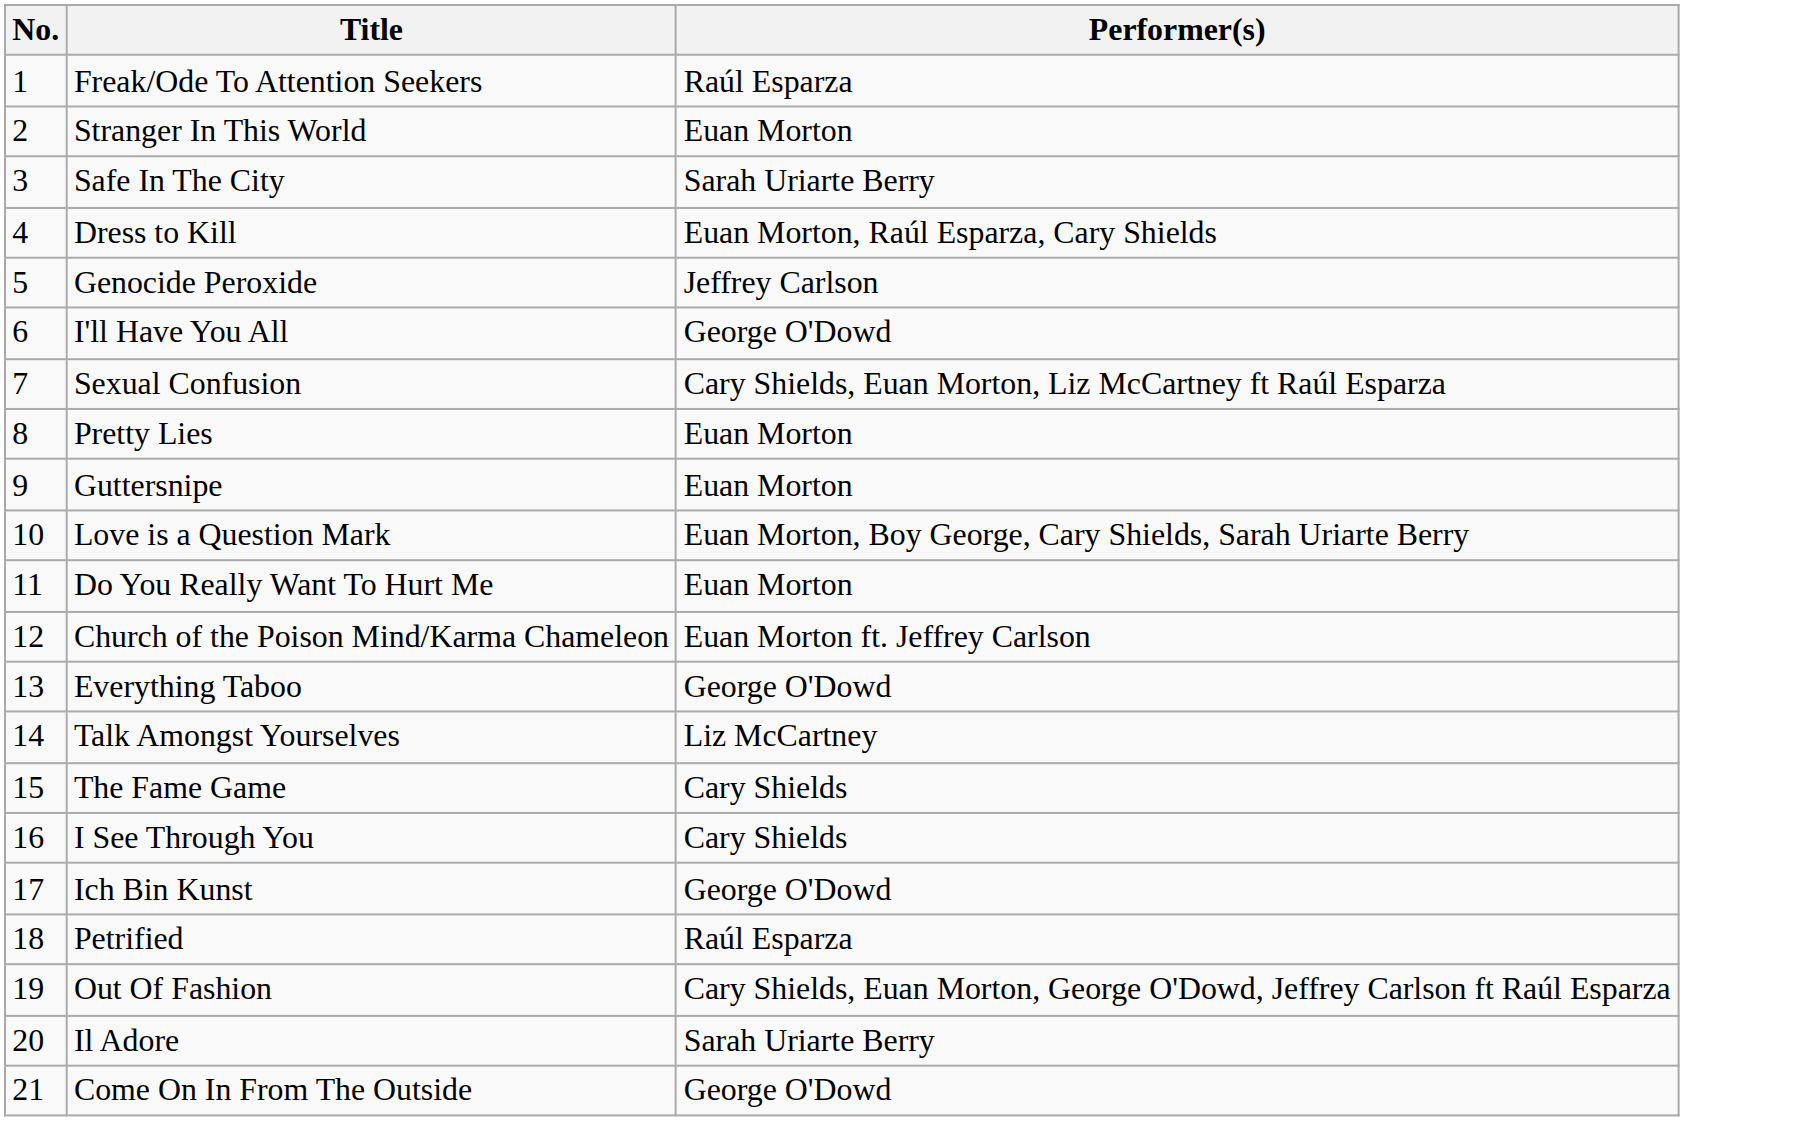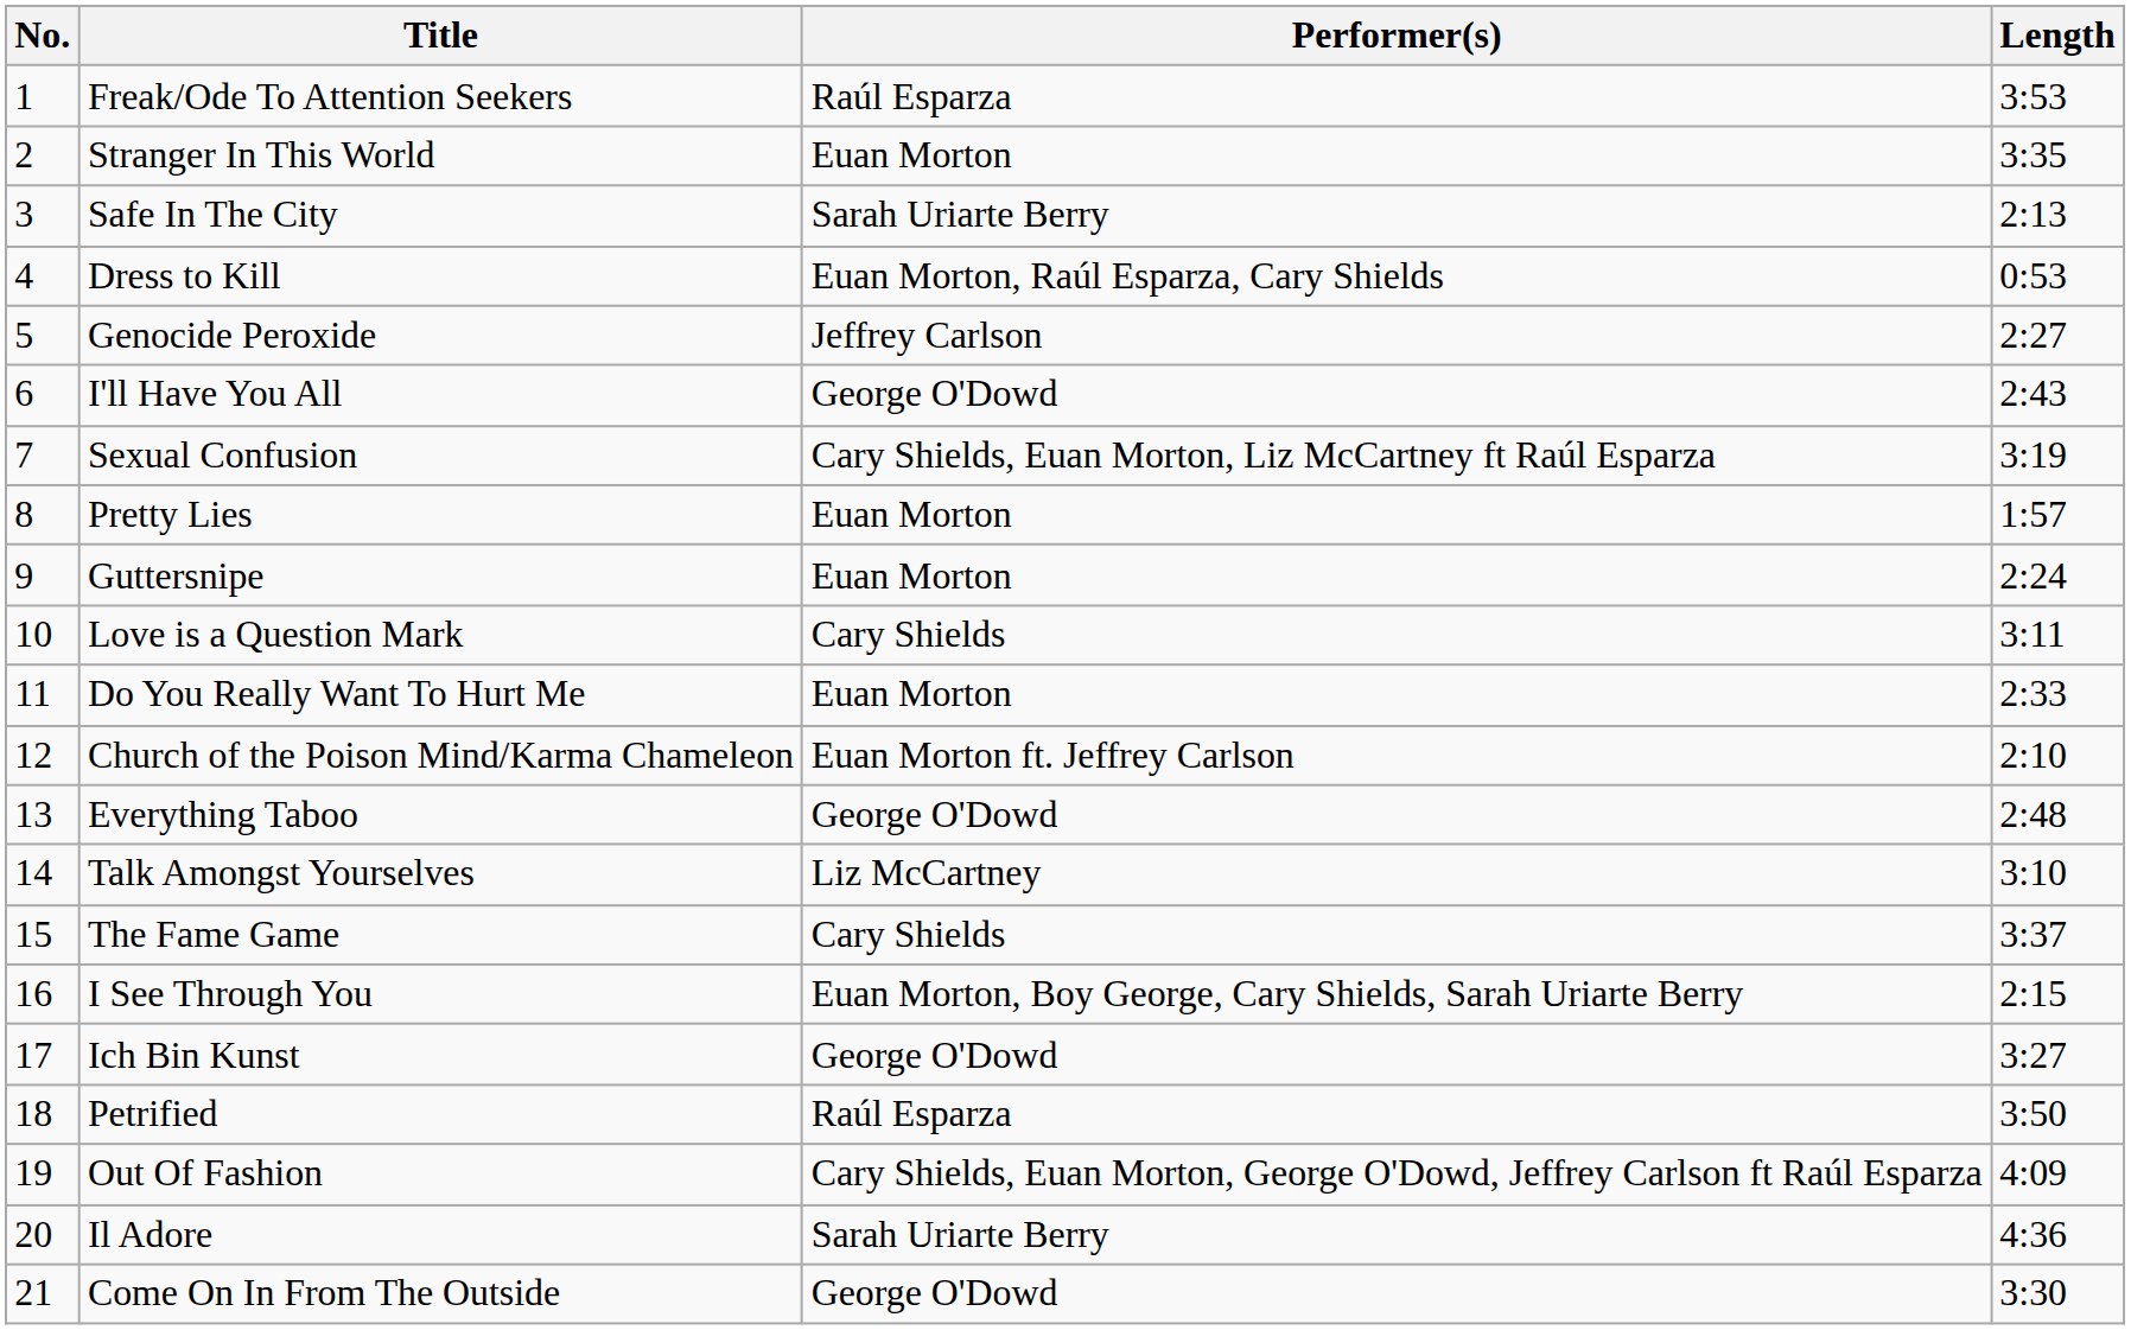 <table class="wikitable">
 <tr>
 <th>No.</th>
 <th>Title</th>
 <th>Performer(s)</th>
+<th>Length</th>
 </tr>
 <tr>
 <td>1</td>
 <td>Freak/Ode To Attention Seekers</td>
 <td>Raúl Esparza</td>
+<td>3:53</td>
 </tr>
 <tr>
 <td>2</td>
 <td>Stranger In This World</td>
 <td>Euan Morton</td>
+<td>3:35</td>
 </tr>
 <tr>
 <td>3</td>
 <td>Safe In The City</td>
 <td>Sarah Uriarte Berry</td>
+<td>2:13</td>
 </tr>
 <tr>
 <td>4</td>
 <td>Dress to Kill</td>
 <td>Euan Morton, Raúl Esparza, Cary Shields</td>
+<td>0:53</td>
 </tr>
 <tr>
 <td>5</td>
 <td>Genocide Peroxide</td>
 <td>Jeffrey Carlson</td>
+<td>2:27</td>
 </tr>
 <tr>
 <td>6</td>
 <td>I'll Have You All</td>
 <td>George O'Dowd</td>
+<td>2:43</td>
 </tr>
 <tr>
 <td>7</td>
 <td>Sexual Confusion</td>
 <td>Cary Shields, Euan Morton, Liz McCartney ft Raúl Esparza</td>
+<td>3:19</td>
 </tr>
 <tr>
 <td>8</td>
 <td>Pretty Lies</td>
 <td>Euan Morton</td>
+<td>1:57</td>
 </tr>
 <tr>
 <td>9</td>
 <td>Guttersnipe</td>
 <td>Euan Morton</td>
+<td>2:24</td>
 </tr>
 <tr>
 <td>10</td>
 <td>Love is a Question Mark</td>
-<td>Euan Morton, Boy George, Cary Shields, Sarah Uriarte Berry</td>
+<td>Cary Shields</td>
+<td>3:11</td>
 </tr>
 <tr>
 <td>11</td>
 <td>Do You Really Want To Hurt Me</td>
 <td>Euan Morton</td>
+<td>2:33</td>
 </tr>
 <tr>
 <td>12</td>
 <td>Church of the Poison Mind/Karma Chameleon</td>
 <td>Euan Morton ft. Jeffrey Carlson</td>
+<td>2:10</td>
 </tr>
 <tr>
 <td>13</td>
 <td>Everything Taboo</td>
 <td>George O'Dowd</td>
+<td>2:48</td>
 </tr>
 <tr>
 <td>14</td>
 <td>Talk Amongst Yourselves</td>
 <td>Liz McCartney</td>
+<td>3:10</td>
 </tr>
 <tr>
 <td>15</td>
 <td>The Fame Game</td>
 <td>Cary Shields</td>
+<td>3:37</td>
 </tr>
 <tr>
 <td>16</td>
 <td>I See Through You</td>
-<td>Cary Shields</td>
+<td>Euan Morton, Boy George, Cary Shields, Sarah Uriarte Berry</td>
+<td>2:15</td>
 </tr>
 <tr>
 <td>17</td>
 <td>Ich Bin Kunst</td>
 <td>George O'Dowd</td>
+<td>3:27</td>
 </tr>
 <tr>
 <td>18</td>
 <td>Petrified</td>
 <td>Raúl Esparza</td>
+<td>3:50</td>
 </tr>
 <tr>
 <td>19</td>
 <td>Out Of Fashion</td>
 <td>Cary Shields, Euan Morton, George O'Dowd, Jeffrey Carlson ft Raúl Esparza</td>
+<td>4:09</td>
 </tr>
 <tr>
 <td>20</td>
 <td>Il Adore</td>
 <td>Sarah Uriarte Berry</td>
+<td>4:36</td>
 </tr>
 <tr>
 <td>21</td>
 <td>Come On In From The Outside</td>
 <td>George O'Dowd</td>
+<td>3:30</td>
 </tr>
 </table>
